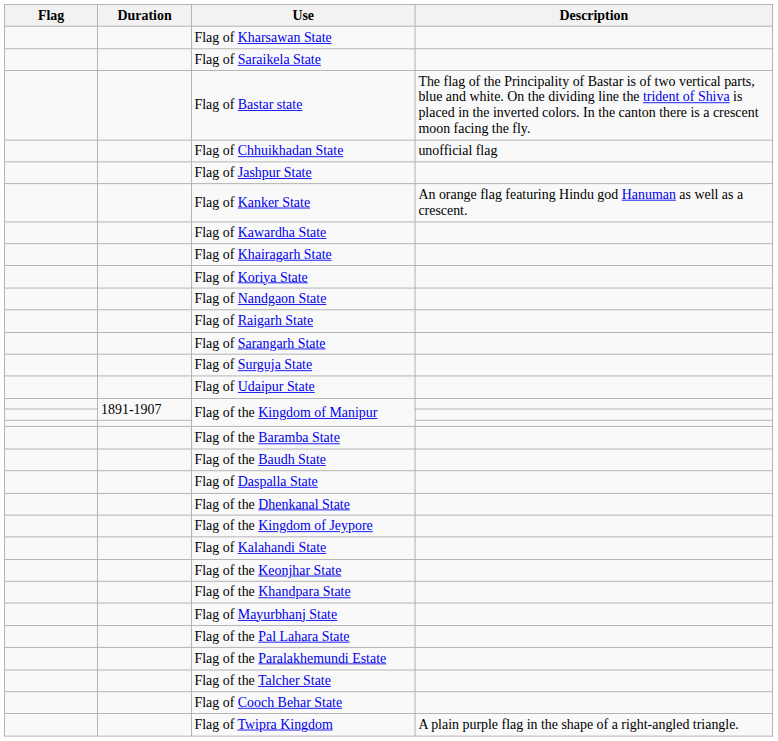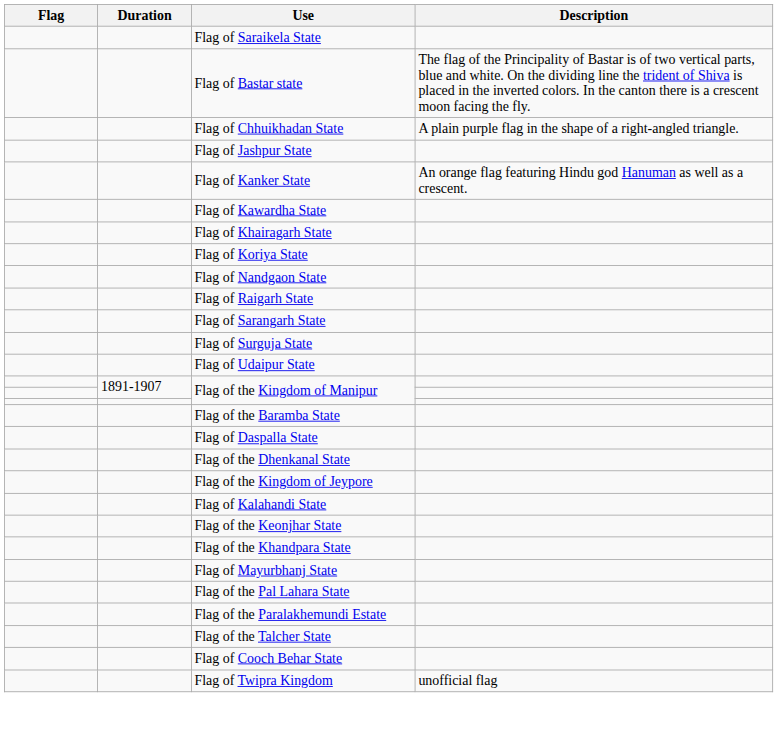 <table class="wikitable" width="100%">
 <tr>
 <th style="width:100px;">Flag</th>
 <th style="width:100px;">Duration</th>
 <th style="width:250px;">Use</th>
 <th style="min-width:250px">Description</th>
-</tr>
-<tr>
-<td></td>
-<td></td>
-<td>Flag of <a href='#'>Kharsawan State</a></td>
-<td></td>
 </tr>
 <tr>
 <td></td>
 <td></td>
 <td>Flag of <a href='#'>Saraikela State</a></td>
 <td></td>
 </tr>
 <tr>
 <td></td>
 <td></td>
 <td>Flag of <a href='#'>Bastar state</a></td>
 <td>The flag of the Principality of Bastar is of two vertical parts, blue and white. On the dividing line the <a href='#'>trident of Shiva</a> is placed in the inverted colors. In the canton there is a crescent moon facing the fly.</td>
 </tr>
 <tr>
 <td></td>
 <td></td>
 <td>Flag of <a href='#'>Chhuikhadan State</a></td>
-<td>unofficial flag</td>
+<td>A plain purple flag in the shape of a right-angled triangle.</td>
 </tr>
 <tr>
 <td></td>
 <td></td>
 <td>Flag of <a href='#'>Jashpur State</a></td>
 <td></td>
 </tr>
 <tr>
 <td></td>
 <td></td>
 <td>Flag of <a href='#'>Kanker State</a></td>
 <td>An orange flag featuring Hindu god <a href='#'>Hanuman</a> as well as a crescent.</td>
 </tr>
 <tr>
 <td></td>
 <td></td>
 <td>Flag of <a href='#'>Kawardha State</a></td>
 <td></td>
 </tr>
 <tr>
 <td></td>
 <td></td>
 <td>Flag of <a href='#'>Khairagarh State</a></td>
 <td></td>
 </tr>
 <tr>
 <td></td>
 <td></td>
 <td>Flag of <a href='#'>Koriya State</a></td>
 <td></td>
 </tr>
 <tr>
 <td></td>
 <td></td>
 <td>Flag of <a href='#'>Nandgaon State</a></td>
 <td></td>
 </tr>
 <tr>
 <td></td>
 <td></td>
 <td>Flag of <a href='#'>Raigarh State</a></td>
 <td></td>
 </tr>
 <tr>
 <td></td>
 <td></td>
 <td>Flag of <a href='#'>Sarangarh State</a></td>
 <td></td>
 </tr>
 <tr>
 <td></td>
 <td></td>
 <td>Flag of <a href='#'>Surguja State</a></td>
 <td></td>
 </tr>
 <tr>
 <td></td>
 <td></td>
 <td>Flag of <a href='#'>Udaipur State</a></td>
 <td></td>
 </tr>
 <tr>
 <td></td>
 <td rowspan="2">1891-1907</td>
 <td rowspan="3">Flag of the <a href='#'>Kingdom of Manipur</a></td>
 <td></td>
 </tr>
 <tr>
 <td></td>
 <td></td>
 </tr>
 <tr>
 <td></td>
 <td></td>
 <td></td>
 </tr>
 <tr>
 <td></td>
 <td></td>
 <td>Flag of the <a href='#'>Baramba State</a></td>
 <td></td>
 </tr>
 <tr>
 <td></td>
 <td></td>
-<td>Flag of the <a href='#'>Baudh State</a></td>
-<td></td>
-</tr>
-<tr>
-<td></td>
-<td></td>
 <td>Flag of <a href='#'>Daspalla State</a></td>
 <td></td>
 </tr>
 <tr>
 <td></td>
 <td></td>
 <td>Flag of the <a href='#'>Dhenkanal State</a></td>
 <td></td>
 </tr>
 <tr>
 <td></td>
 <td></td>
 <td>Flag of the <a href='#'>Kingdom of Jeypore</a></td>
 <td></td>
 </tr>
 <tr>
 <td></td>
 <td></td>
 <td>Flag of <a href='#'>Kalahandi State</a></td>
 <td></td>
 </tr>
 <tr>
 <td></td>
 <td></td>
 <td>Flag of the <a href='#'>Keonjhar State</a></td>
 <td></td>
 </tr>
 <tr>
 <td></td>
 <td></td>
 <td>Flag of the <a href='#'>Khandpara State</a></td>
 <td></td>
 </tr>
 <tr>
 <td></td>
 <td></td>
 <td>Flag of <a href='#'>Mayurbhanj State</a></td>
 <td></td>
 </tr>
 <tr>
 <td></td>
 <td></td>
 <td>Flag of the <a href='#'>Pal Lahara State</a></td>
 <td></td>
 </tr>
 <tr>
 <td></td>
 <td></td>
 <td>Flag of the <a href='#'>Paralakhemundi Estate</a></td>
 <td></td>
 </tr>
 <tr>
 <td></td>
 <td></td>
 <td>Flag of the <a href='#'>Talcher State</a></td>
 <td></td>
 </tr>
 <tr>
 <td></td>
 <td></td>
 <td>Flag of <a href='#'>Cooch Behar State</a></td>
 <td></td>
 </tr>
 <tr>
 <td></td>
 <td></td>
 <td>Flag of <a href='#'>Twipra Kingdom</a></td>
-<td>A plain purple flag in the shape of a right-angled triangle.</td>
+<td>unofficial flag</td>
 </tr>
 </table>
